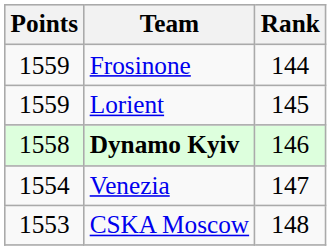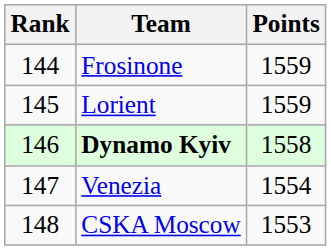 <table class="wikitable" style="text-align: center;">
 <tr>
+<th>Rank</th>
+<th>Team</th>
 <th>Points</th>
-<th>Team</th>
-<th>Rank</th>
 </tr>
 <tr>
+<td>144</td>
+<td align=left> <a href='#'>Frosinone</a></td>
 <td>1559</td>
-<td align=left> <a href='#'>Frosinone</a></td>
-<td>144</td>
 </tr>
 <tr>
+<td>145</td>
+<td align=left> <a href='#'>Lorient</a></td>
 <td>1559</td>
-<td align=left> <a href='#'>Lorient</a></td>
-<td>145</td>
 </tr>
 <tr bgcolor="#ddffdd">
+<td>146</td>
+<td align=left> <strong>Dynamo Kyiv</strong></td>
 <td>1558</td>
-<td align=left> <strong>Dynamo Kyiv</strong></td>
-<td>146</td>
 </tr>
 <tr>
+<td>147</td>
+<td align=left> <a href='#'>Venezia</a></td>
 <td>1554</td>
-<td align=left> <a href='#'>Venezia</a></td>
-<td>147</td>
 </tr>
 <tr>
+<td>148</td>
+<td align=left> <a href='#'>CSKA Moscow</a></td>
 <td>1553</td>
-<td align=left> <a href='#'>CSKA Moscow</a></td>
-<td>148</td>
 </tr>
 </table>
